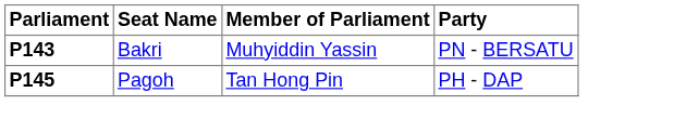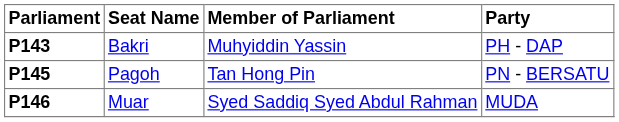 <table class="toccolours sortable" border="1" cellpadding="3" style="border-collapse:collapse; text-align: left;">
 <tr>
 <th align="center">Parliament</th>
 <th>Seat Name</th>
 <th>Member of Parliament</th>
 <th>Party</th>
 </tr>
 <tr>
 <th align="left">P143</th>
 <td><a href='#'>Bakri</a></td>
 <td><a href='#'>Muhyiddin Yassin</a></td>
-<td><a href='#'>PN</a> - <a href='#'>BERSATU</a></td>
+<td><a href='#'>PH</a> - <a href='#'>DAP</a></td>
 </tr>
 <tr>
 <th align="left">P145</th>
 <td><a href='#'>Pagoh</a></td>
 <td><a href='#'>Tan Hong Pin</a></td>
-<td><a href='#'>PH</a> - <a href='#'>DAP</a></td>
+<td><a href='#'>PN</a> - <a href='#'>BERSATU</a></td>
+</tr>
+<tr>
+<th align="left">P146</th>
+<td><a href='#'>Muar</a></td>
+<td><a href='#'>Syed Saddiq Syed Abdul Rahman</a></td>
+<td><a href='#'>MUDA</a></td>
 </tr>
 <tr>
 </tr>
 </table>
